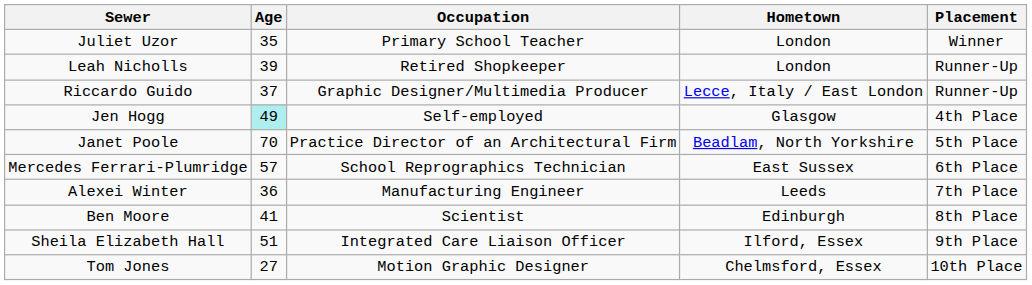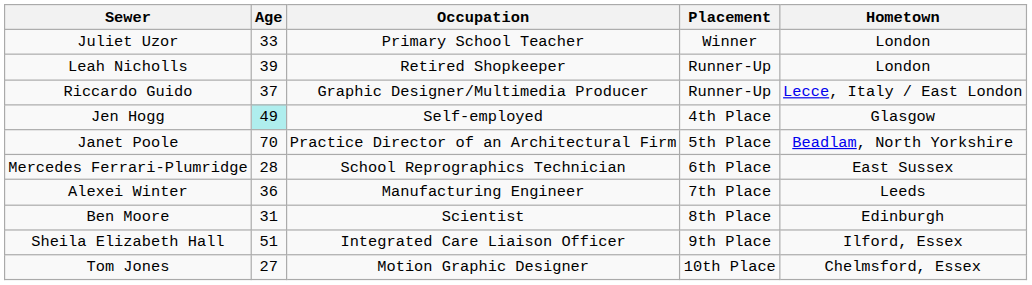 <table class="wikitable sortable" border="2" style="text-align:center">
 <tr>
 <th>Sewer</th>
 <th>Age</th>
 <th>Occupation</th>
+<th>Placement</th>
 <th>Hometown</th>
-<th>Placement</th>
 </tr>
 <tr>
 <td>Juliet Uzor</td>
-<td>35</td>
+<td>33</td>
 <td>Primary School Teacher</td>
+<td>Winner</td>
 <td>London</td>
-<td>Winner</td>
 </tr>
 <tr>
 <td>Leah Nicholls</td>
 <td>39</td>
 <td>Retired Shopkeeper</td>
+<td>Runner-Up</td>
 <td>London</td>
-<td>Runner-Up</td>
 </tr>
 <tr>
 <td>Riccardo Guido</td>
 <td>37</td>
 <td>Graphic Designer/Multimedia Producer</td>
+<td>Runner-Up</td>
 <td><a href='#'>Lecce</a>, Italy / East London</td>
-<td>Runner-Up</td>
 </tr>
 <tr>
 <td>Jen Hogg</td>
 <td style="background: paleturquoise;">49</td>
 <td>Self-employed</td>
+<td>4th Place</td>
 <td>Glasgow</td>
-<td>4th Place</td>
 </tr>
 <tr>
 <td>Janet Poole</td>
 <td>70</td>
 <td>Practice Director of an Architectural Firm</td>
+<td>5th Place</td>
 <td><a href='#'>Beadlam</a>, North Yorkshire</td>
-<td>5th Place</td>
 </tr>
 <tr>
 <td>Mercedes Ferrari-Plumridge</td>
-<td>57</td>
+<td>28</td>
 <td>School Reprographics Technician</td>
+<td>6th Place</td>
 <td>East Sussex</td>
-<td>6th Place</td>
 </tr>
 <tr>
 <td>Alexei Winter</td>
 <td>36</td>
 <td>Manufacturing Engineer</td>
+<td>7th Place</td>
 <td>Leeds</td>
-<td>7th Place</td>
 </tr>
 <tr>
 <td>Ben Moore</td>
-<td>41</td>
+<td>31</td>
 <td>Scientist</td>
+<td>8th Place</td>
 <td>Edinburgh</td>
-<td>8th Place</td>
 </tr>
 <tr>
 <td>Sheila Elizabeth Hall</td>
 <td>51</td>
 <td>Integrated Care Liaison Officer</td>
+<td>9th Place</td>
 <td>Ilford, Essex</td>
-<td>9th Place</td>
 </tr>
 <tr>
 <td>Tom Jones</td>
 <td>27</td>
 <td>Motion Graphic Designer</td>
+<td>10th Place</td>
 <td>Chelmsford, Essex</td>
-<td>10th Place</td>
 </tr>
 </table>
